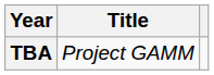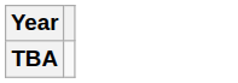 <table class="wikitable">
 <tr>
 <th>Year</th>
-<th>Title</th>
 <th></th>
 </tr>
 <tr>
 <th>TBA</th>
-<td><em>Project GAMM</em></td>
 <td></td>
 </tr>
 </table>
